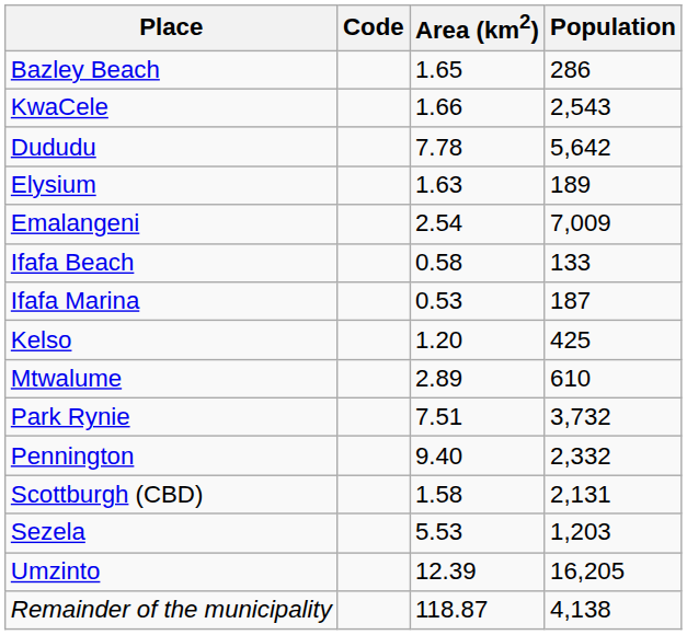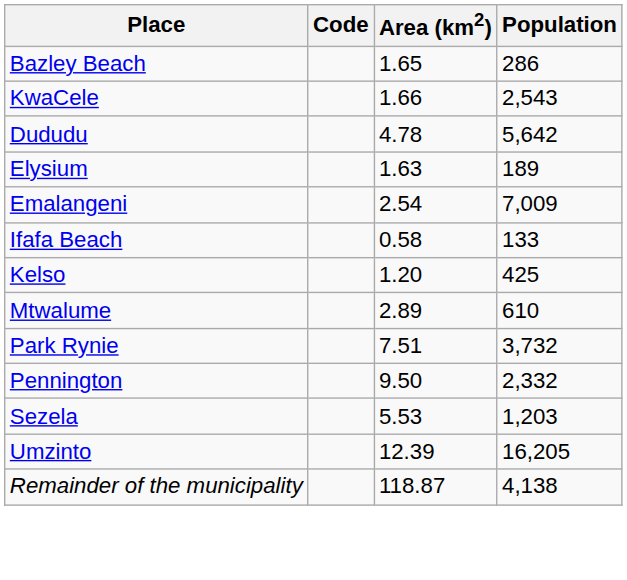 <table class="wikitable sortable">
 <tr>
 <th>Place</th>
 <th>Code</th>
 <th>Area (km<sup>2</sup>)</th>
 <th>Population</th>
 </tr>
 <tr>
 <td><a href='#'>Bazley Beach</a></td>
 <td></td>
 <td>1.65</td>
 <td>286</td>
 </tr>
 <tr>
 <td><a href='#'>KwaCele</a></td>
 <td></td>
 <td>1.66</td>
 <td>2,543</td>
 </tr>
 <tr>
 <td><a href='#'>Dududu</a></td>
 <td></td>
-<td>7.78</td>
+<td>4.78</td>
 <td>5,642</td>
 </tr>
 <tr>
 <td><a href='#'>Elysium</a></td>
 <td></td>
 <td>1.63</td>
 <td>189</td>
 </tr>
 <tr>
 <td><a href='#'>Emalangeni</a></td>
 <td></td>
 <td>2.54</td>
 <td>7,009</td>
 </tr>
 <tr>
 <td><a href='#'>Ifafa Beach</a></td>
 <td></td>
 <td>0.58</td>
 <td>133</td>
-</tr>
-<tr>
-<td><a href='#'>Ifafa Marina</a></td>
-<td></td>
-<td>0.53</td>
-<td>187</td>
 </tr>
 <tr>
 <td><a href='#'>Kelso</a></td>
 <td></td>
 <td>1.20</td>
 <td>425</td>
 </tr>
 <tr>
 <td><a href='#'>Mtwalume</a></td>
 <td></td>
 <td>2.89</td>
 <td>610</td>
 </tr>
 <tr>
 <td><a href='#'>Park Rynie</a></td>
 <td></td>
 <td>7.51</td>
 <td>3,732</td>
 </tr>
 <tr>
 <td><a href='#'>Pennington</a></td>
 <td></td>
-<td>9.40</td>
+<td>9.50</td>
 <td>2,332</td>
-</tr>
-<tr>
-<td><a href='#'>Scottburgh</a> (CBD)</td>
-<td></td>
-<td>1.58</td>
-<td>2,131</td>
 </tr>
 <tr>
 <td><a href='#'>Sezela</a></td>
 <td></td>
 <td>5.53</td>
 <td>1,203</td>
 </tr>
 <tr>
 <td><a href='#'>Umzinto</a></td>
 <td></td>
 <td>12.39</td>
 <td>16,205</td>
 </tr>
 <tr>
 <td><em>Remainder of the municipality</em></td>
 <td></td>
 <td>118.87</td>
 <td>4,138</td>
 </tr>
 </table>
